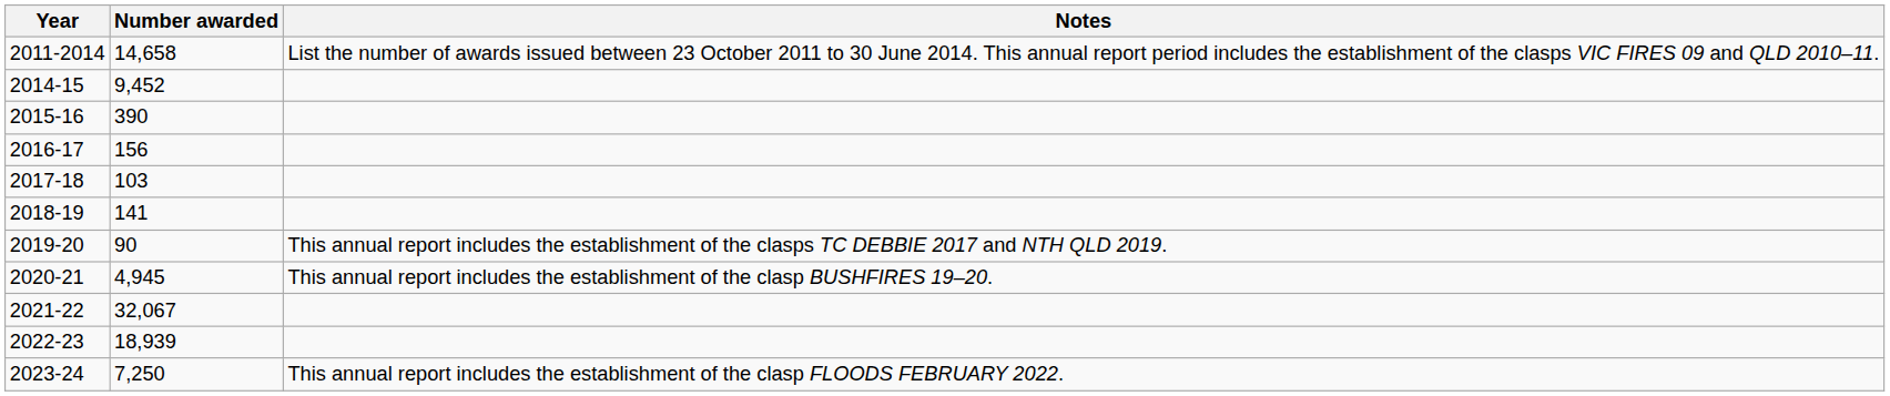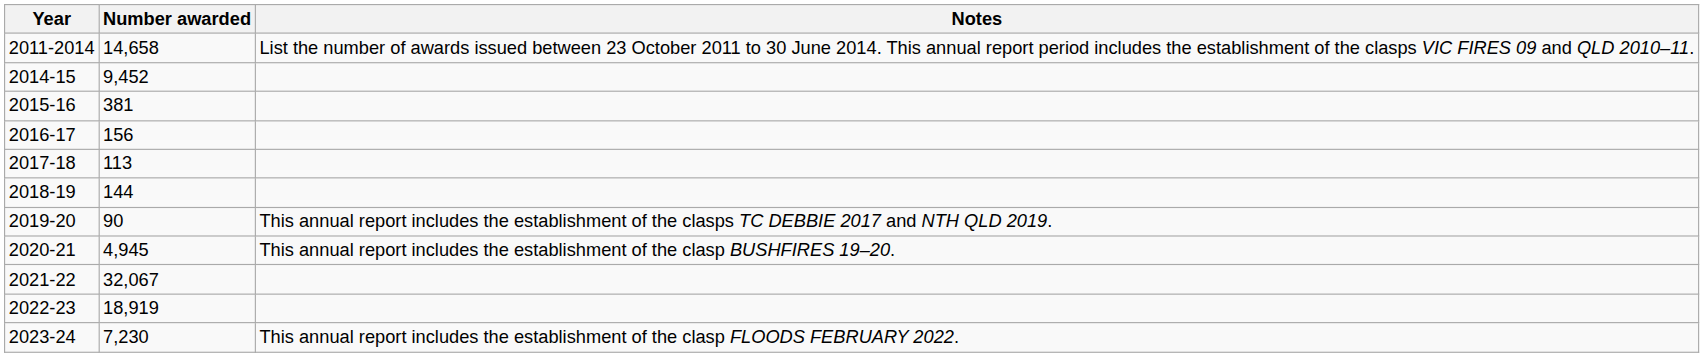 <table class="wikitable" style="text-align:left;">
 <tr>
 <th>Year</th>
 <th>Number awarded</th>
 <th>Notes</th>
 </tr>
 <tr>
 <td>2011-2014</td>
 <td>14,658</td>
 <td>List the number of awards issued between 23 October 2011 to 30 June 2014. This annual report period includes the establishment of the clasps <em>VIC FIRES 09</em> and <em>QLD 2010–11</em>.</td>
 </tr>
 <tr>
 <td>2014-15</td>
 <td>9,452</td>
 <td></td>
 </tr>
 <tr>
 <td>2015-16</td>
-<td>390</td>
+<td>381</td>
 <td></td>
 </tr>
 <tr>
 <td>2016-17</td>
 <td>156</td>
 <td></td>
 </tr>
 <tr>
 <td>2017-18</td>
-<td>103</td>
+<td>113</td>
 <td></td>
 </tr>
 <tr>
 <td>2018-19</td>
-<td>141</td>
+<td>144</td>
 <td></td>
 </tr>
 <tr>
 <td>2019-20</td>
 <td>90</td>
 <td>This annual report includes the establishment of the clasps <em>TC DEBBIE 2017</em> and <em>NTH QLD 2019</em>.</td>
 </tr>
 <tr>
 <td>2020-21</td>
 <td>4,945</td>
 <td>This annual report includes the establishment of the clasp <em>BUSHFIRES 19–20</em>.</td>
 </tr>
 <tr>
 <td>2021-22</td>
 <td>32,067</td>
 <td></td>
 </tr>
 <tr>
 <td>2022-23</td>
-<td>18,939</td>
+<td>18,919</td>
 <td></td>
 </tr>
 <tr>
 <td>2023-24</td>
-<td>7,250</td>
+<td>7,230</td>
 <td>This annual report includes the establishment of the clasp <em>FLOODS FEBRUARY 2022</em>.</td>
 </tr>
 </table>
